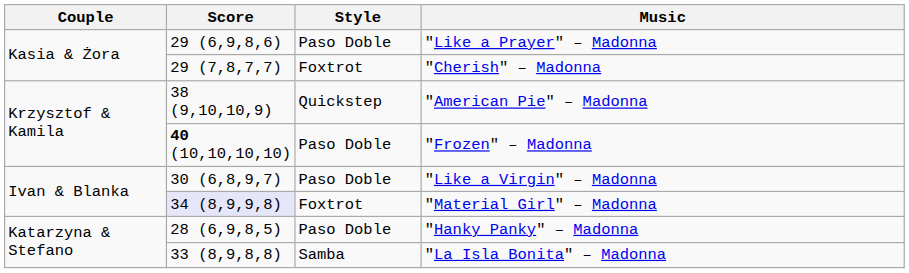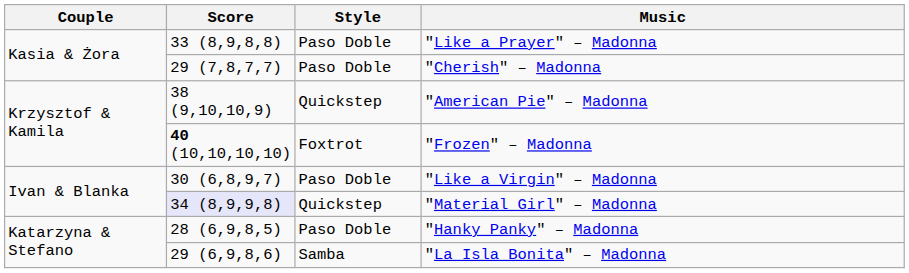 <table class="wikitable">
 <tr>
 <th width="130">Couple</th>
 <th width="100">Score</th>
 <th width="100">Style</th>
 <th width="400">Music</th>
 </tr>
 <tr>
 <td rowspan="2">Kasia & Żora</td>
-<td>29 (6,9,8,6)</td>
+<td>33 (8,9,8,8)</td>
 <td>Paso Doble</td>
 <td>"<a href='#'>Like a Prayer</a>" – <a href='#'>Madonna</a></td>
 </tr>
 <tr>
 <td>29 (7,8,7,7)</td>
-<td>Foxtrot</td>
+<td>Paso Doble</td>
 <td>"<a href='#'>Cherish</a>" – <a href='#'>Madonna</a></td>
 </tr>
 <tr>
 <td rowspan="2">Krzysztof & Kamila</td>
 <td>38 (9,10,10,9)</td>
 <td>Quickstep</td>
 <td>"<a href='#'>American Pie</a>" – <a href='#'>Madonna</a></td>
 </tr>
 <tr>
 <td><strong>40</strong> (10,10,10,10)</td>
-<td>Paso Doble</td>
+<td>Foxtrot</td>
 <td>"<a href='#'>Frozen</a>" – <a href='#'>Madonna</a></td>
 </tr>
 <tr>
 <td rowspan="2">Ivan & Blanka</td>
 <td>30 (6,8,9,7)</td>
 <td>Paso Doble</td>
 <td>"<a href='#'>Like a Virgin</a>" – <a href='#'>Madonna</a></td>
 </tr>
 <tr>
 <td style="background: lavender;">34 (8,9,9,8)</td>
-<td>Foxtrot</td>
+<td>Quickstep</td>
 <td>"<a href='#'>Material Girl</a>" – <a href='#'>Madonna</a></td>
 </tr>
 <tr>
 <td rowspan="2">Katarzyna & Stefano</td>
 <td>28 (6,9,8,5)</td>
 <td>Paso Doble</td>
 <td>"<a href='#'>Hanky Panky</a>" – <a href='#'>Madonna</a></td>
 </tr>
 <tr>
-<td>33 (8,9,8,8)</td>
+<td>29 (6,9,8,6)</td>
 <td>Samba</td>
 <td>"<a href='#'>La Isla Bonita</a>" – <a href='#'>Madonna</a></td>
 </tr>
 </table>
